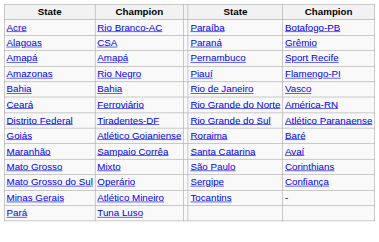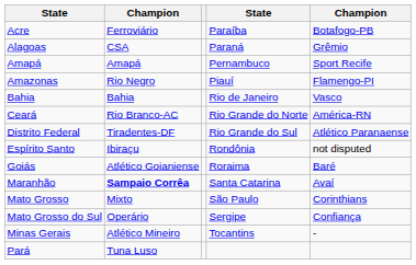 <table class="wikitable">
 <tr>
 <th>State</th>
 <th>Champion</th>
 <th></th>
 <th>State</th>
 <th>Champion</th>
 </tr>
 <tr>
 <td><a href='#'>Acre</a></td>
-<td><a href='#'>Rio Branco-AC</a></td>
+<td><a href='#'>Ferroviário</a></td>
 <td></td>
 <td><a href='#'>Paraíba</a></td>
 <td><a href='#'>Botafogo-PB</a></td>
 </tr>
 <tr>
 <td><a href='#'>Alagoas</a></td>
 <td><a href='#'>CSA</a></td>
 <td></td>
 <td><a href='#'>Paraná</a></td>
 <td><a href='#'>Grêmio</a></td>
 </tr>
 <tr>
 <td><a href='#'>Amapá</a></td>
 <td><a href='#'>Amapá</a></td>
 <td></td>
 <td><a href='#'>Pernambuco</a></td>
 <td><a href='#'>Sport Recife</a></td>
 </tr>
 <tr>
 <td><a href='#'>Amazonas</a></td>
 <td><a href='#'>Rio Negro</a></td>
 <td></td>
 <td><a href='#'>Piauí</a></td>
 <td><a href='#'>Flamengo-PI</a></td>
 </tr>
 <tr>
 <td><a href='#'>Bahia</a></td>
 <td><a href='#'>Bahia</a></td>
 <td></td>
 <td><a href='#'>Rio de Janeiro</a></td>
 <td><a href='#'>Vasco</a></td>
 </tr>
 <tr>
 <td><a href='#'>Ceará</a></td>
-<td><a href='#'>Ferroviário</a></td>
+<td><a href='#'>Rio Branco-AC</a></td>
 <td></td>
 <td><a href='#'>Rio Grande do Norte</a></td>
 <td><a href='#'>América-RN</a></td>
 </tr>
 <tr>
 <td><a href='#'>Distrito Federal</a></td>
 <td><a href='#'>Tiradentes-DF</a></td>
 <td></td>
 <td><a href='#'>Rio Grande do Sul</a></td>
 <td><a href='#'>Atlético Paranaense</a></td>
 </tr>
 <tr>
+<td><a href='#'>Espírito Santo</a></td>
+<td><a href='#'>Ibiraçu</a></td>
+<td></td>
+<td><a href='#'>Rondônia</a></td>
+<td>not disputed</td>
+</tr>
+<tr>
 <td><a href='#'>Goiás</a></td>
 <td><a href='#'>Atlético Goianiense</a></td>
 <td></td>
 <td><a href='#'>Roraima</a></td>
 <td><a href='#'>Baré</a></td>
 </tr>
 <tr>
 <td><a href='#'>Maranhão</a></td>
-<td><a href='#'>Sampaio Corrêa</a></td>
+<td><strong><a href='#'>Sampaio Corrêa</a></strong></td>
 <td></td>
 <td><a href='#'>Santa Catarina</a></td>
 <td><a href='#'>Avaí</a></td>
 </tr>
 <tr>
 <td><a href='#'>Mato Grosso</a></td>
 <td><a href='#'>Mixto</a></td>
 <td></td>
 <td><a href='#'>São Paulo</a></td>
 <td><a href='#'>Corinthians</a></td>
 </tr>
 <tr>
 <td><a href='#'>Mato Grosso do Sul</a></td>
 <td><a href='#'>Operário</a></td>
 <td></td>
 <td><a href='#'>Sergipe</a></td>
 <td><a href='#'>Confiança</a></td>
 </tr>
 <tr>
 <td><a href='#'>Minas Gerais</a></td>
 <td><a href='#'>Atlético Mineiro</a></td>
 <td></td>
 <td><a href='#'>Tocantins</a></td>
 <td>-</td>
 </tr>
 <tr>
 <td><a href='#'>Pará</a></td>
 <td><a href='#'>Tuna Luso</a></td>
 <td></td>
 <td></td>
 <td></td>
 </tr>
 </table>
